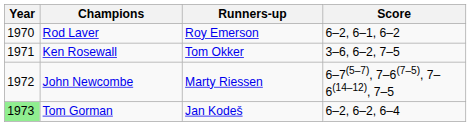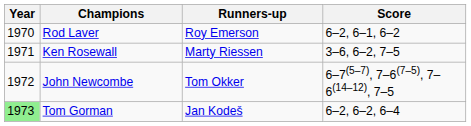 <table class="wikitable">
 <tr>
 <th style="width:40px">Year</th>
 <th style="width:200px">Champions</th>
 <th style="width:200px">Runners-up</th>
 <th style="width:210px" class="unsortable">Score</th>
 </tr>
 <tr>
 <td>1970</td>
 <td> <a href='#'>Rod Laver</a></td>
 <td> <a href='#'>Roy Emerson</a></td>
 <td>6–2, 6–1, 6–2</td>
 </tr>
 <tr>
 <td>1971</td>
 <td> <a href='#'>Ken Rosewall</a></td>
-<td> <a href='#'>Tom Okker</a></td>
+<td> <a href='#'>Marty Riessen</a></td>
 <td>3–6, 6–2, 7–5</td>
 </tr>
 <tr>
 <td>1972</td>
 <td> <a href='#'>John Newcombe</a></td>
-<td> <a href='#'>Marty Riessen</a></td>
+<td> <a href='#'>Tom Okker</a></td>
 <td>6–7<sup>(5–7)</sup>, 7–6<sup>(7–5)</sup>, 7–6<sup>(14–12)</sup>, 7–5</td>
 </tr>
 <tr>
 <td style="background: lightgreen;">1973</td>
 <td> <a href='#'>Tom Gorman</a></td>
 <td> <a href='#'>Jan Kodeš</a></td>
 <td>6–2, 6–2, 6–4</td>
 </tr>
 </table>
